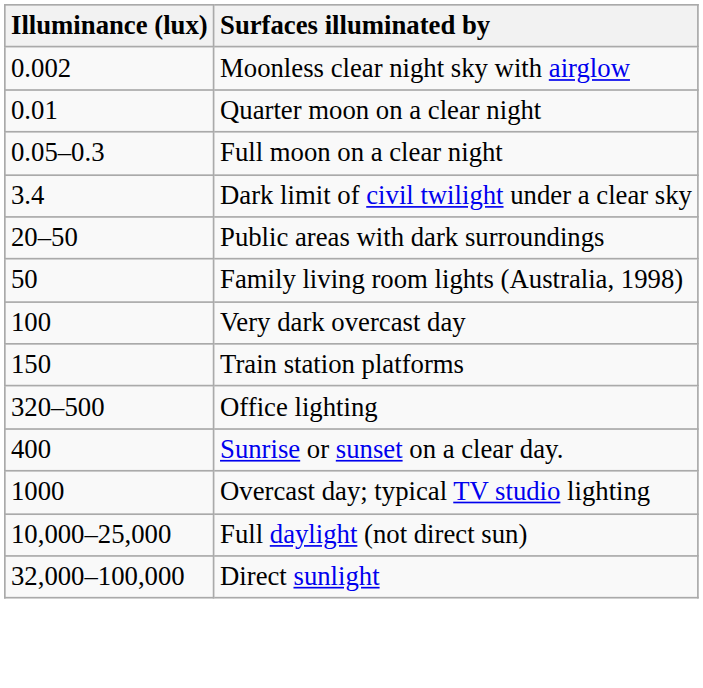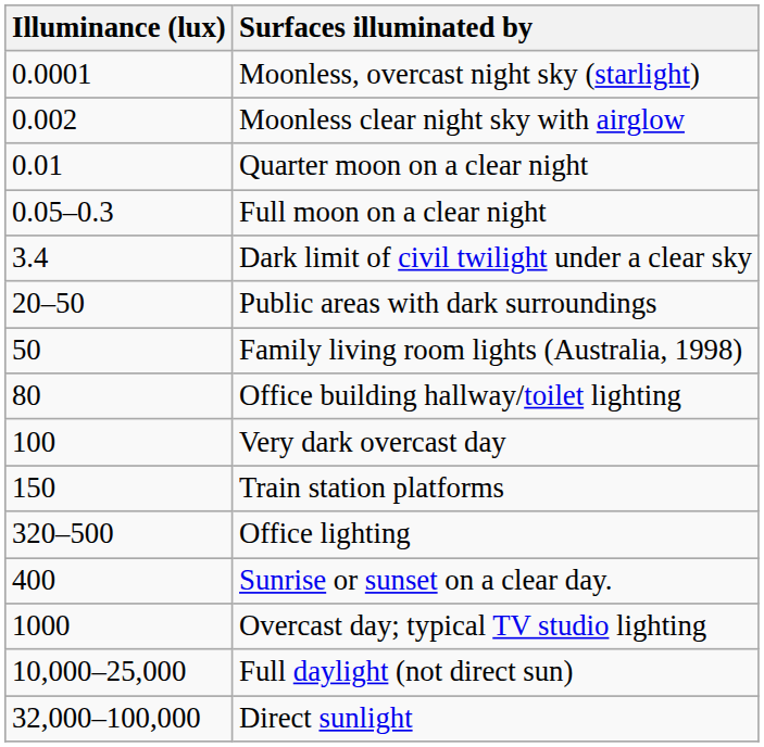 <table class="wikitable">
 <tr>
 <th>Illuminance (lux)</th>
 <th style="text-align:left;">Surfaces illuminated by</th>
+</tr>
+<tr>
+<td>0.0001</td>
+<td>Moonless, overcast night sky (<a href='#'>starlight</a>)</td>
 </tr>
 <tr>
 <td>0.002</td>
 <td>Moonless clear night sky with <a href='#'>airglow</a></td>
 </tr>
 <tr>
 <td>0.01</td>
 <td>Quarter moon on a clear night</td>
 </tr>
 <tr>
 <td>0.05–0.3</td>
 <td>Full moon on a clear night</td>
 </tr>
 <tr>
 <td>3.4</td>
 <td>Dark limit of <a href='#'>civil twilight</a> under a clear sky</td>
 </tr>
 <tr>
 <td>20–50</td>
 <td>Public areas with dark surroundings</td>
 </tr>
 <tr>
 <td>50</td>
 <td>Family living room lights (Australia, 1998)</td>
+</tr>
+<tr>
+<td>80</td>
+<td>Office building hallway/<a href='#'>toilet</a> lighting</td>
 </tr>
 <tr>
 <td>100</td>
 <td>Very dark overcast day</td>
 </tr>
 <tr>
 <td>150</td>
 <td>Train station platforms</td>
 </tr>
 <tr>
 <td>320–500</td>
 <td>Office lighting</td>
 </tr>
 <tr>
 <td>400</td>
 <td><a href='#'>Sunrise</a> or <a href='#'>sunset</a> on a clear day.</td>
 </tr>
 <tr>
 <td>1000</td>
 <td>Overcast day; typical <a href='#'>TV studio</a> lighting</td>
 </tr>
 <tr>
 <td>10,000–25,000</td>
 <td>Full <a href='#'>daylight</a> (not direct sun)</td>
 </tr>
 <tr>
 <td>32,000–100,000</td>
 <td>Direct <a href='#'>sunlight</a></td>
 </tr>
 </table>
